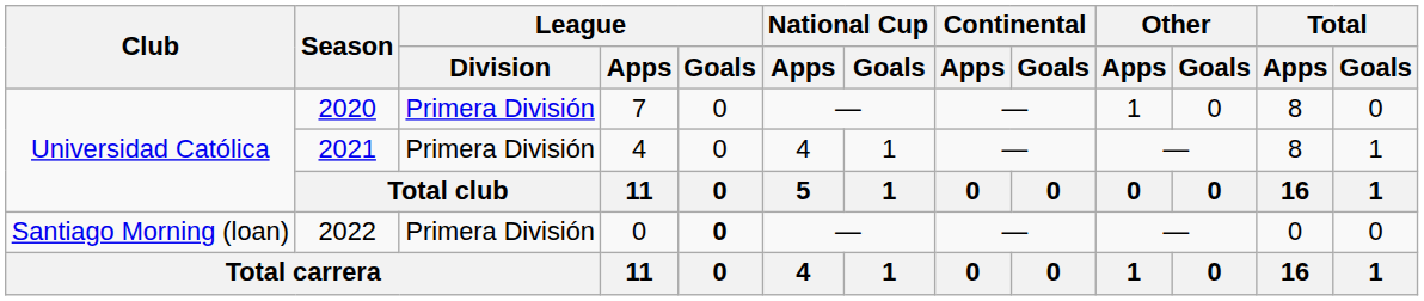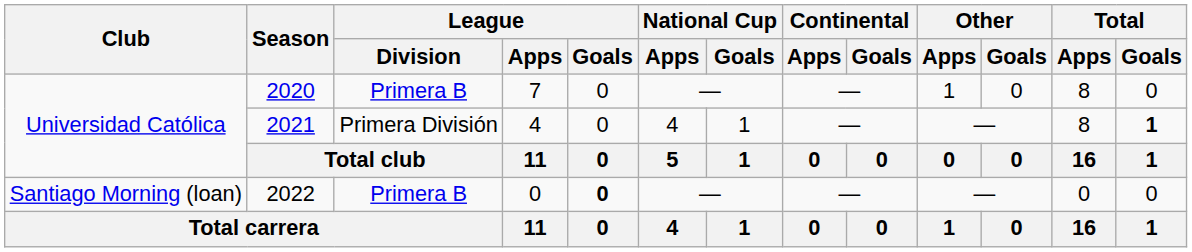 <table class="wikitable" style="text-align: center;">
 <tr>
 <th rowspan="2">Club</th>
 <th rowspan="2">Season</th>
 <th colspan="3">League</th>
 <th colspan="2">National Cup</th>
 <th colspan="2">Continental</th>
 <th colspan="2">Other</th>
 <th colspan="2">Total</th>
 </tr>
 <tr>
 <th>Division</th>
 <th>Apps</th>
 <th>Goals</th>
 <th>Apps</th>
 <th>Goals</th>
 <th>Apps</th>
 <th>Goals</th>
 <th>Apps</th>
 <th>Goals</th>
 <th>Apps</th>
 <th>Goals</th>
 </tr>
 <tr>
 <td rowspan="3"><a href='#'>Universidad Católica</a></td>
 <td><a href='#'>2020</a></td>
-<td><a href='#'>Primera División</a></td>
+<td><a href='#'>Primera B</a></td>
 <td>7</td>
 <td>0</td>
 <td colspan="2">—</td>
 <td colspan="2">—</td>
 <td>1</td>
 <td>0</td>
 <td>8</td>
 <td>0</td>
 </tr>
 <tr>
 <td><a href='#'>2021</a></td>
 <td>Primera División</td>
 <td>4</td>
 <td>0</td>
 <td>4</td>
 <td>1</td>
 <td colspan=2>—</td>
 <td colspan="2">—</td>
 <td>8</td>
-<td>1</td>
+<td><strong>1</strong></td>
 </tr>
 <tr>
 <th colspan="2">Total club</th>
 <th>11</th>
 <th>0</th>
 <th>5</th>
 <th>1</th>
 <th>0</th>
 <th>0</th>
 <th>0</th>
 <th>0</th>
 <th>16</th>
 <th>1</th>
 </tr>
 <tr>
 <td><a href='#'>Santiago Morning</a> (loan)</td>
 <td>2022</td>
-<td>Primera División</td>
+<td><a href='#'>Primera B</a></td>
 <td>0</td>
 <td><strong>0</strong></td>
 <td colspan=2>—</td>
 <td colspan=2>—</td>
 <td colspan="2">—</td>
 <td>0</td>
 <td>0</td>
 </tr>
 <tr>
 <th colspan="3">Total carrera</th>
 <th>11</th>
 <th>0</th>
 <th>4</th>
 <th>1</th>
 <th>0</th>
 <th>0</th>
 <th>1</th>
 <th>0</th>
 <th>16</th>
 <th>1</th>
 </tr>
 </table>
